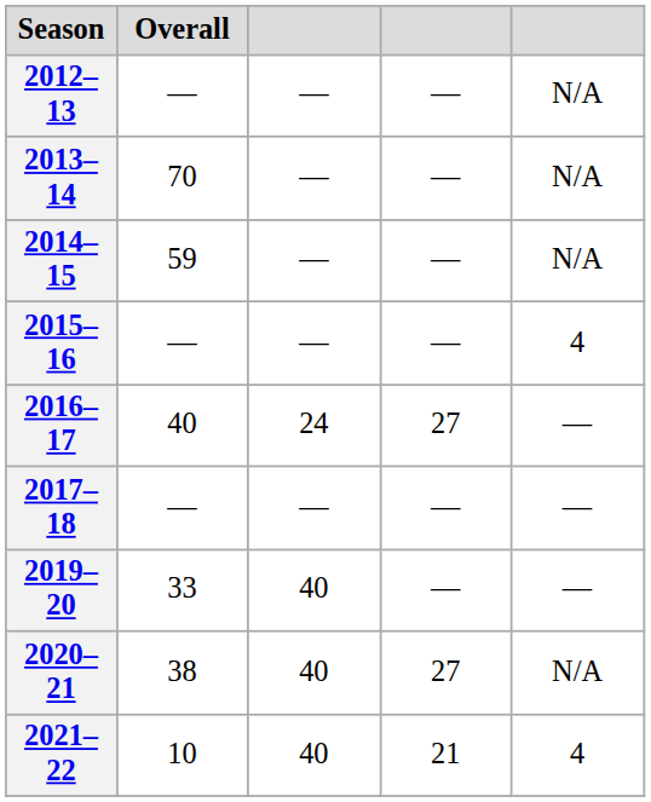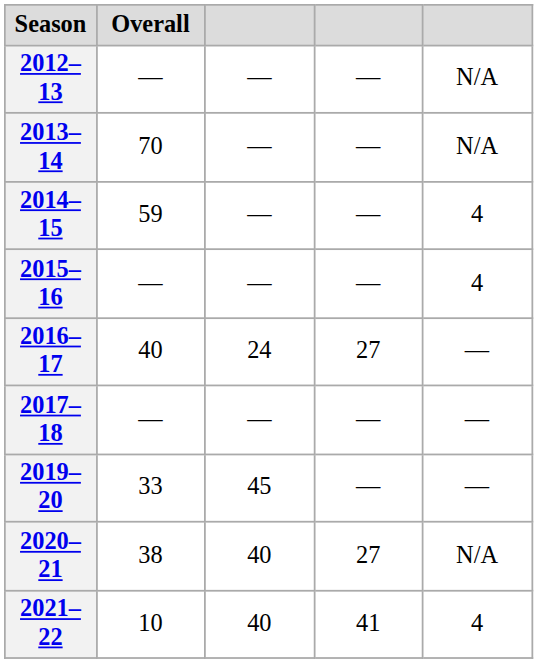 <table class="wikitable plainrowheaders" style="background:#fff; font-size:86%; line-height:16px; border:gray solid 1px; border-collapse:collapse;">
 <tr style="background:#ccc; text-align:center;">
 <th scope="col" style="background:#dcdcdc; width:45px;">Season</th>
 <th scope="col" style="background:#dcdcdc; width:55px;">Overall</th>
 <th scope="col" style="background:#dcdcdc; width:55px;"></th>
 <th scope="col" style="background:#dcdcdc; width:55px;"></th>
 <th scope="col" style="background:#dcdcdc; width:55px;"></th>
 </tr>
 <tr>
 <th scope=row align=center><a href='#'>2012–13</a></th>
 <td align=center>—</td>
 <td align=center>—</td>
 <td align=center>—</td>
 <td align=center>N/A</td>
 </tr>
 <tr>
 <th scope=row align=center><a href='#'>2013–14</a></th>
 <td align=center>70</td>
 <td align=center>—</td>
 <td align=center>—</td>
 <td align=center>N/A</td>
 </tr>
 <tr>
 <th scope=row align=center><a href='#'>2014–15</a></th>
 <td align=center>59</td>
 <td align=center>—</td>
 <td align=center>—</td>
-<td align=center>N/A</td>
+<td align=center>4</td>
 </tr>
 <tr>
 <th scope=row align=center><a href='#'>2015–16</a></th>
 <td align=center>—</td>
 <td align=center>—</td>
 <td align=center>—</td>
 <td align=center>4</td>
 </tr>
 <tr>
 <th scope=row align=center><a href='#'>2016–17</a></th>
 <td align=center>40</td>
 <td align=center>24</td>
 <td align=center>27</td>
 <td align=center>—</td>
 </tr>
 <tr>
 <th scope=row align=center><a href='#'>2017–18</a></th>
 <td align=center>—</td>
 <td align=center>—</td>
 <td align=center>—</td>
 <td align=center>—</td>
 </tr>
 <tr>
 <th scope=row align=center><a href='#'>2019–20</a></th>
 <td align=center>33</td>
-<td align=center>40</td>
+<td align=center>45</td>
 <td align=center>—</td>
 <td align=center>—</td>
 </tr>
 <tr>
 <th scope=row align=center><a href='#'>2020–21</a></th>
 <td align=center>38</td>
 <td align=center>40</td>
 <td align=center>27</td>
 <td align=center>N/A</td>
 </tr>
 <tr>
 <th scope=row align=center><a href='#'>2021–22</a></th>
 <td align=center>10</td>
 <td align=center>40</td>
-<td align=center>21</td>
+<td align=center>41</td>
 <td align=center>4</td>
 </tr>
 </table>
